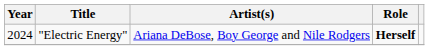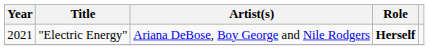 <table class="wikitable sortable">
 <tr>
 <th>Year</th>
 <th>Title</th>
 <th>Artist(s)</th>
 <th>Role</th>
 <th scope="col"></th>
 </tr>
 <tr>
-<td>2024</td>
+<td>2021</td>
 <td>"Electric Energy"</td>
 <td><a href='#'>Ariana DeBose</a>, <a href='#'>Boy George</a> and <a href='#'>Nile Rodgers</a></td>
 <td><strong>Herself</strong></td>
 <td style="text-align:center;"></td>
 </tr>
 <tr>
 </tr>
 </table>
